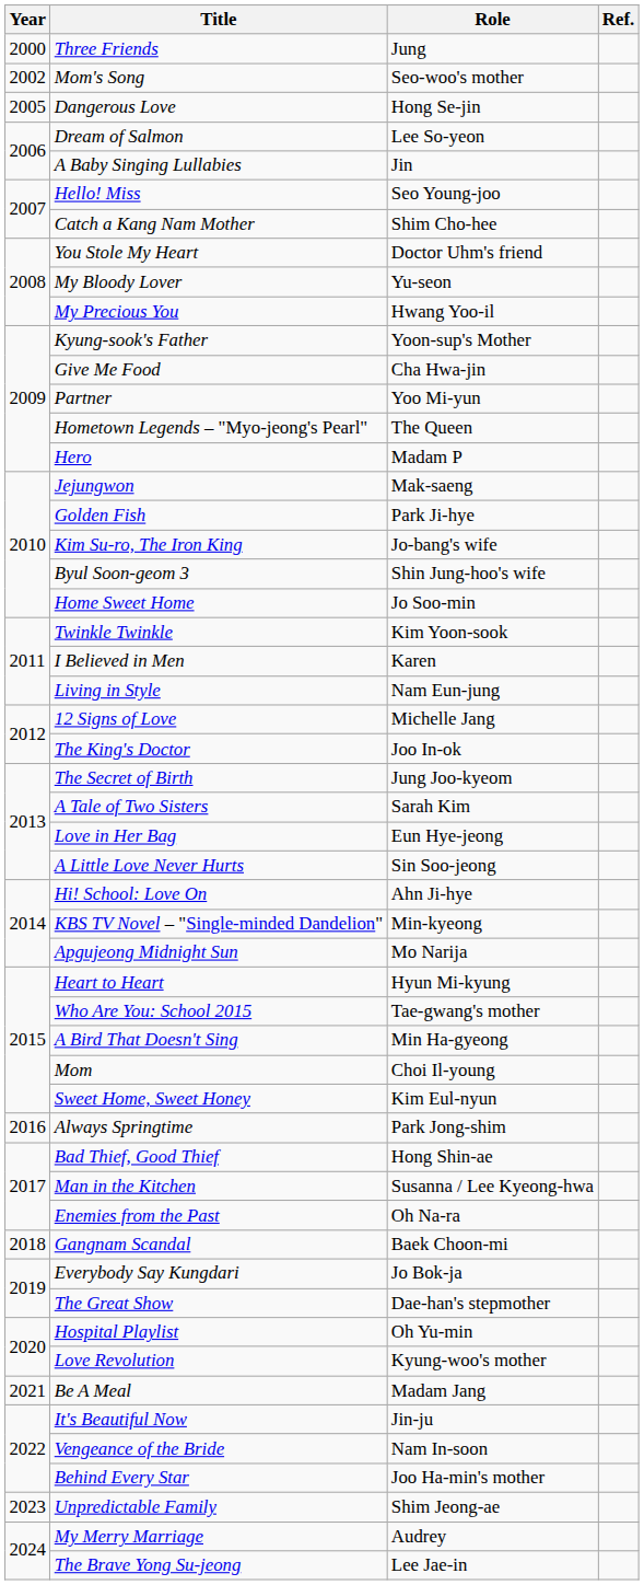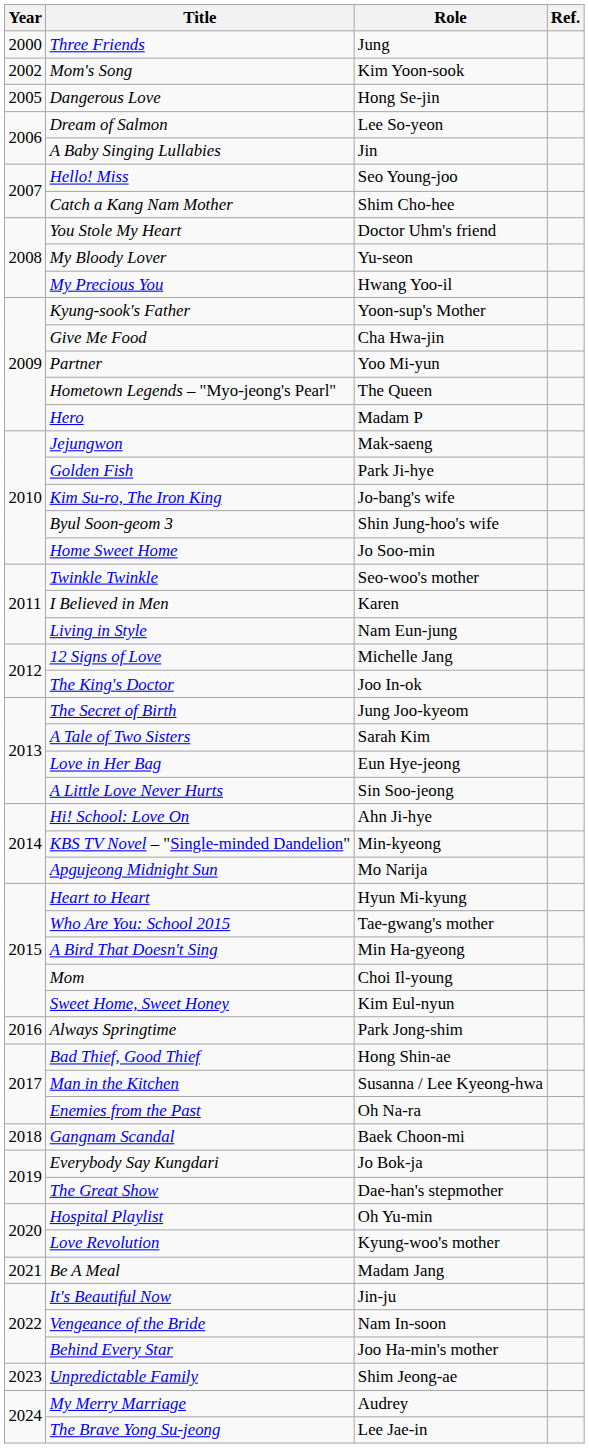 <table class="wikitable">
 <tr>
 <th>Year</th>
 <th>Title</th>
 <th>Role</th>
 <th>Ref.</th>
 </tr>
 <tr>
 <td>2000</td>
 <td><em><a href='#'>Three Friends</a></em></td>
 <td>Jung</td>
 <td></td>
 </tr>
 <tr>
 <td>2002</td>
 <td><em>Mom's Song</em></td>
-<td>Seo-woo's mother</td>
+<td>Kim Yoon-sook</td>
 <td></td>
 </tr>
 <tr>
 <td>2005</td>
 <td><em>Dangerous Love</em></td>
 <td>Hong Se-jin</td>
 <td></td>
 </tr>
 <tr>
 <td rowspan=2>2006</td>
 <td><em>Dream of Salmon</em></td>
 <td>Lee So-yeon</td>
 <td></td>
 </tr>
 <tr>
 <td><em>A Baby Singing Lullabies</em></td>
 <td>Jin</td>
 <td></td>
 </tr>
 <tr>
 <td rowspan=2>2007</td>
 <td><em><a href='#'>Hello! Miss</a></em></td>
 <td>Seo Young-joo</td>
 <td></td>
 </tr>
 <tr>
 <td><em>Catch a Kang Nam Mother</em></td>
 <td>Shim Cho-hee</td>
 <td></td>
 </tr>
 <tr>
 <td rowspan=3>2008</td>
 <td><em>You Stole My Heart</em></td>
 <td>Doctor Uhm's friend</td>
 <td></td>
 </tr>
 <tr>
 <td><em>My Bloody Lover</em></td>
 <td>Yu-seon</td>
 <td></td>
 </tr>
 <tr>
 <td><em><a href='#'>My Precious You</a></em></td>
 <td>Hwang Yoo-il</td>
 <td></td>
 </tr>
 <tr>
 <td rowspan=5>2009</td>
 <td><em>Kyung-sook's Father</em></td>
 <td>Yoon-sup's Mother</td>
 <td></td>
 </tr>
 <tr>
 <td><em>Give Me Food</em></td>
 <td>Cha Hwa-jin</td>
 <td></td>
 </tr>
 <tr>
 <td><em>Partner </em></td>
 <td>Yoo Mi-yun</td>
 <td></td>
 </tr>
 <tr>
 <td><em>Hometown Legends</em> – "Myo-jeong's Pearl"</td>
 <td>The Queen</td>
 <td></td>
 </tr>
 <tr>
 <td><em><a href='#'>Hero</a></em></td>
 <td>Madam P</td>
 <td></td>
 </tr>
 <tr>
 <td rowspan=5>2010</td>
 <td><em><a href='#'>Jejungwon</a></em></td>
 <td>Mak-saeng</td>
 <td></td>
 </tr>
 <tr>
 <td><em><a href='#'>Golden Fish</a></em></td>
 <td>Park Ji-hye</td>
 <td></td>
 </tr>
 <tr>
 <td><em><a href='#'>Kim Su-ro, The Iron King</a></em></td>
 <td>Jo-bang's wife</td>
 <td></td>
 </tr>
 <tr>
 <td><em>Byul Soon-geom 3</em></td>
 <td>Shin Jung-hoo's wife</td>
 <td></td>
 </tr>
 <tr>
 <td><em><a href='#'>Home Sweet Home</a></em></td>
 <td>Jo Soo-min</td>
 <td></td>
 </tr>
 <tr>
 <td rowspan=3>2011</td>
 <td><em><a href='#'>Twinkle Twinkle</a></em></td>
-<td>Kim Yoon-sook</td>
+<td>Seo-woo's mother</td>
 <td></td>
 </tr>
 <tr>
 <td><em>I Believed in Men</em></td>
 <td>Karen</td>
 <td></td>
 </tr>
 <tr>
 <td><em><a href='#'>Living in Style</a></em></td>
 <td>Nam Eun-jung</td>
 <td></td>
 </tr>
 <tr>
 <td rowspan=2>2012</td>
 <td><em><a href='#'>12 Signs of Love</a></em></td>
 <td>Michelle Jang</td>
 <td></td>
 </tr>
 <tr>
 <td><em><a href='#'>The King's Doctor</a></em></td>
 <td>Joo In-ok</td>
 <td></td>
 </tr>
 <tr>
 <td rowspan=4>2013</td>
 <td><em><a href='#'>The Secret of Birth</a></em></td>
 <td>Jung Joo-kyeom</td>
 <td></td>
 </tr>
 <tr>
 <td><em><a href='#'>A Tale of Two Sisters</a></em></td>
 <td>Sarah Kim</td>
 <td></td>
 </tr>
 <tr>
 <td><em><a href='#'>Love in Her Bag</a></em></td>
 <td>Eun Hye-jeong</td>
 <td></td>
 </tr>
 <tr>
 <td><em><a href='#'>A Little Love Never Hurts</a></em></td>
 <td>Sin Soo-jeong</td>
 <td></td>
 </tr>
 <tr>
 <td rowspan=3>2014</td>
 <td><em><a href='#'>Hi! School: Love On</a></em></td>
 <td>Ahn Ji-hye</td>
 <td></td>
 </tr>
 <tr>
 <td><em><a href='#'>KBS TV Novel</a></em> – "<a href='#'>Single-minded Dandelion</a>"</td>
 <td>Min-kyeong</td>
 <td></td>
 </tr>
 <tr>
 <td><em><a href='#'>Apgujeong Midnight Sun</a></em></td>
 <td>Mo Narija</td>
 <td></td>
 </tr>
 <tr>
 <td rowspan=5>2015</td>
 <td><em><a href='#'>Heart to Heart</a></em></td>
 <td>Hyun Mi-kyung</td>
 <td></td>
 </tr>
 <tr>
 <td><em><a href='#'>Who Are You: School 2015</a></em></td>
 <td>Tae-gwang's mother</td>
 <td></td>
 </tr>
 <tr>
 <td><em><a href='#'>A Bird That Doesn't Sing</a></em></td>
 <td>Min Ha-gyeong</td>
 <td></td>
 </tr>
 <tr>
 <td><em>Mom</em></td>
 <td>Choi Il-young</td>
 <td></td>
 </tr>
 <tr>
 <td><em><a href='#'>Sweet Home, Sweet Honey</a></em></td>
 <td>Kim Eul-nyun</td>
 <td></td>
 </tr>
 <tr>
 <td>2016</td>
 <td><em>Always Springtime</em></td>
 <td>Park Jong-shim</td>
 <td></td>
 </tr>
 <tr>
 <td rowspan=3>2017</td>
 <td><em><a href='#'>Bad Thief, Good Thief</a></em></td>
 <td>Hong Shin-ae</td>
 <td></td>
 </tr>
 <tr>
 <td><em><a href='#'>Man in the Kitchen</a></em></td>
 <td>Susanna / Lee Kyeong-hwa</td>
 <td></td>
 </tr>
 <tr>
 <td><em><a href='#'>Enemies from the Past</a></em></td>
 <td>Oh Na-ra</td>
 <td></td>
 </tr>
 <tr>
 <td>2018</td>
 <td><em><a href='#'>Gangnam Scandal</a></em></td>
 <td>Baek Choon-mi</td>
 <td></td>
 </tr>
 <tr>
 <td rowspan=2>2019</td>
 <td><em>Everybody Say Kungdari</em></td>
 <td>Jo Bok-ja</td>
 <td></td>
 </tr>
 <tr>
 <td><em><a href='#'>The Great Show</a></em></td>
 <td>Dae-han's stepmother</td>
 <td></td>
 </tr>
 <tr>
 <td rowspan=2>2020</td>
 <td><em><a href='#'>Hospital Playlist</a></em></td>
 <td>Oh Yu-min</td>
 <td></td>
 </tr>
 <tr>
 <td><em><a href='#'>Love Revolution</a></em></td>
 <td>Kyung-woo's mother</td>
 <td></td>
 </tr>
 <tr>
 <td>2021</td>
 <td><em>Be A Meal</em></td>
 <td>Madam Jang</td>
 <td></td>
 </tr>
 <tr>
 <td rowspan=3>2022</td>
 <td><em><a href='#'>It's Beautiful Now</a></em></td>
 <td>Jin-ju</td>
 <td></td>
 </tr>
 <tr>
 <td><em><a href='#'>Vengeance of the Bride</a></em></td>
 <td>Nam In-soon</td>
 <td></td>
 </tr>
 <tr>
 <td><em><a href='#'>Behind Every Star</a></em></td>
 <td>Joo Ha-min's mother</td>
 <td></td>
 </tr>
 <tr>
 <td>2023</td>
 <td><em><a href='#'>Unpredictable Family</a></em></td>
 <td>Shim Jeong-ae</td>
 <td style="text-align:center"></td>
 </tr>
 <tr>
 <td rowspan="2">2024</td>
 <td><em><a href='#'>My Merry Marriage</a></em></td>
 <td>Audrey</td>
 <td style="text-align:center"></td>
 </tr>
 <tr>
 <td><em><a href='#'>The Brave Yong Su-jeong</a></em></td>
 <td>Lee Jae-in</td>
 <td></td>
 </tr>
 </table>
